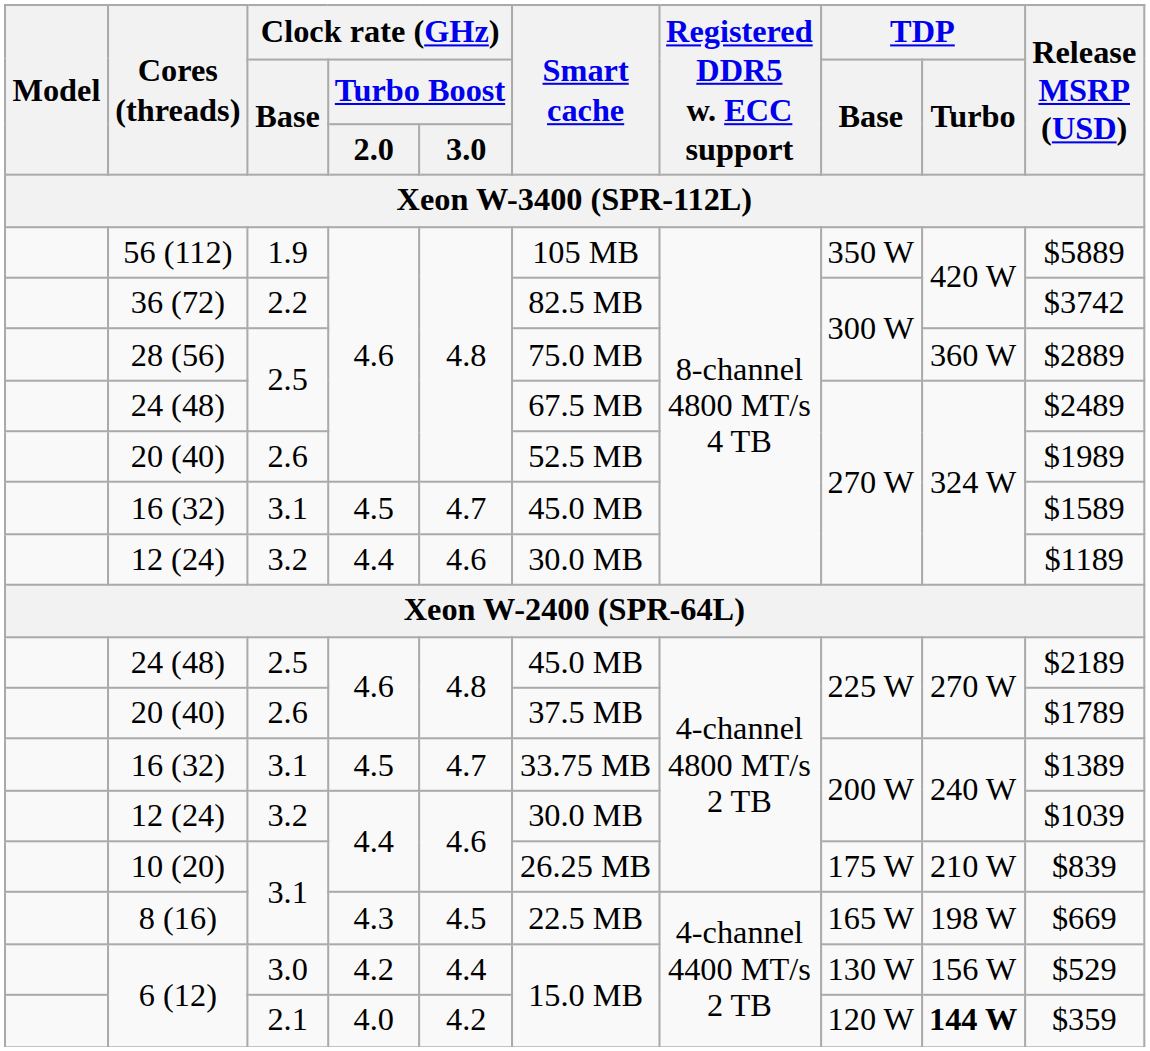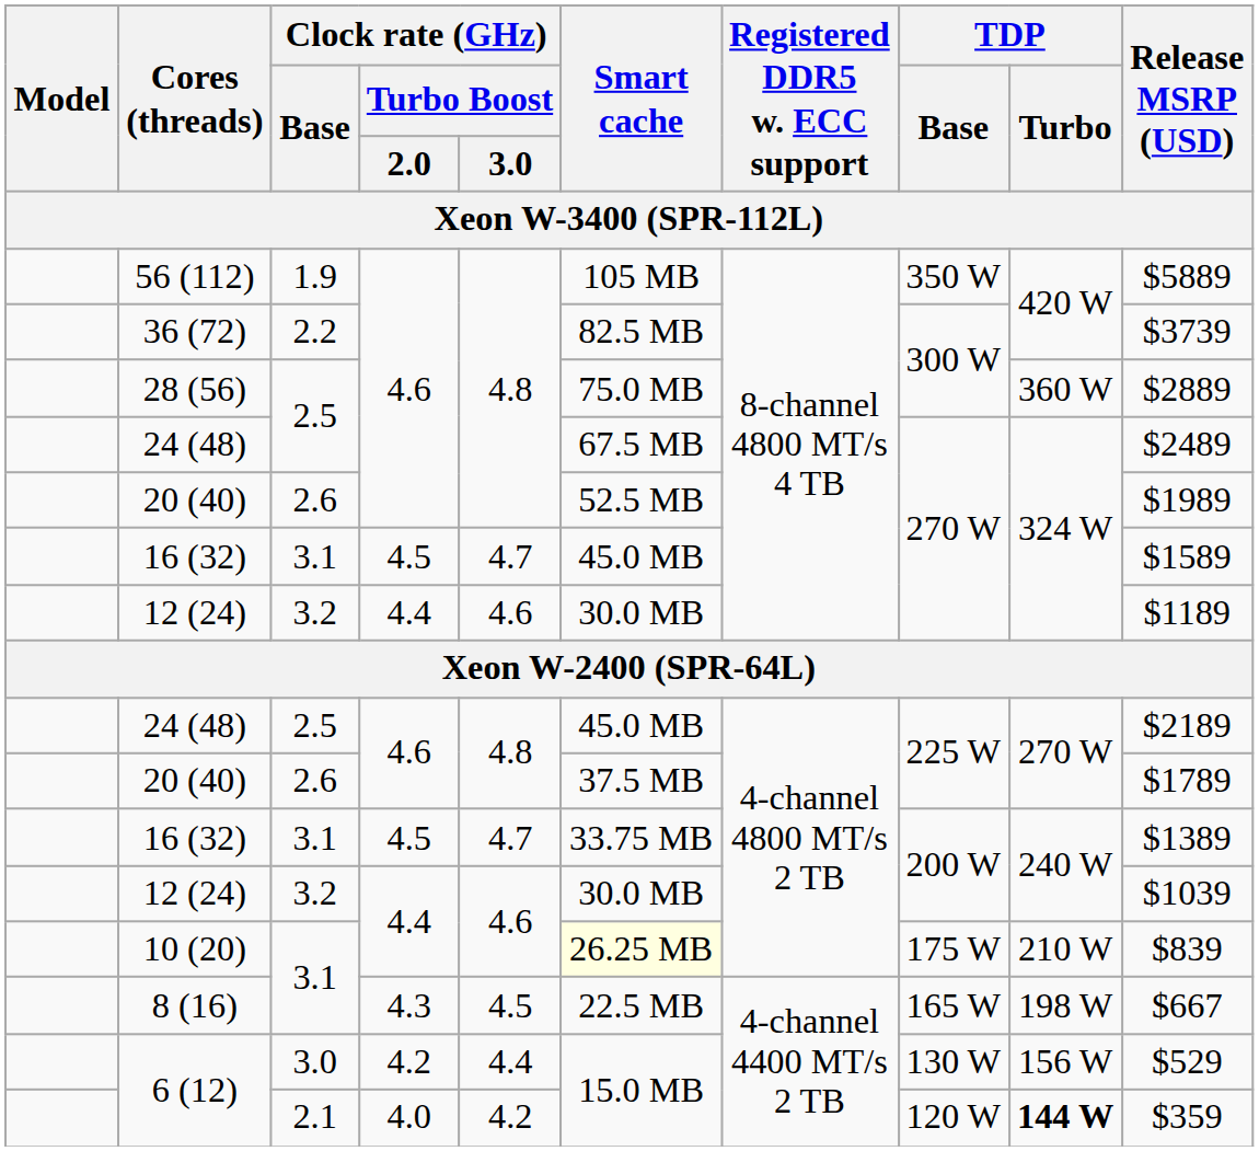 <table class="wikitable sortable" style="text-align:center;">
 <tr style="line-height:120%">
 <th rowspan="3">Model</th>
 <th rowspan="3">Cores<br>(threads)</th>
 <th colspan="3">Clock rate (<a href='#'>GHz</a>)</th>
 <th rowspan="3"><a href='#'>Smart<br>cache</a></th>
 <th rowspan="3"><a href='#'>Registered</a><br><a href='#'>DDR5</a><br>w. <a href='#'>ECC</a><br>support</th>
 <th colspan="2"><a href='#'>TDP</a></th>
 <th rowspan="3">Release<br><a href='#'>MSRP</a><br>(<a href='#'>USD</a>)</th>
 </tr>
 <tr>
 <th rowspan="2">Base</th>
 <th colspan="2"><a href='#'>Turbo Boost</a></th>
 <th rowspan="2">Base</th>
 <th rowspan="2">Turbo</th>
 </tr>
 <tr>
 <th>2.0</th>
 <th>3.0</th>
 </tr>
 <tr>
 <th colspan="10">Xeon W-3400 (SPR-112L)</th>
 </tr>
 <tr>
 <td></td>
 <td>56 (112)</td>
 <td>1.9</td>
 <td rowspan="5">4.6</td>
 <td rowspan="5">4.8</td>
 <td>105 MB</td>
 <td rowspan="7">8-channel<br>4800 MT/s<br>4 TB</td>
 <td>350 W</td>
 <td rowspan="2">420 W</td>
 <td>$5889</td>
 </tr>
 <tr>
 <td></td>
 <td>36 (72)</td>
 <td>2.2</td>
 <td>82.5 MB</td>
 <td rowspan="2">300 W</td>
-<td>$3742</td>
+<td>$3739</td>
 </tr>
 <tr>
 <td></td>
 <td>28 (56)</td>
 <td rowspan="2">2.5</td>
 <td>75.0 MB</td>
 <td>360 W</td>
 <td>$2889</td>
 </tr>
 <tr>
 <td></td>
 <td>24 (48)</td>
 <td>67.5 MB</td>
 <td rowspan="4">270 W</td>
 <td rowspan="4">324 W</td>
 <td>$2489</td>
 </tr>
 <tr>
 <td></td>
 <td>20 (40)</td>
 <td>2.6</td>
 <td>52.5 MB</td>
 <td>$1989</td>
 </tr>
 <tr>
 <td></td>
 <td>16 (32)</td>
 <td>3.1</td>
 <td>4.5</td>
 <td>4.7</td>
 <td>45.0 MB</td>
 <td>$1589</td>
 </tr>
 <tr>
 <td></td>
 <td>12 (24)</td>
 <td>3.2</td>
 <td>4.4</td>
 <td>4.6</td>
 <td>30.0 MB</td>
 <td>$1189</td>
 </tr>
 <tr>
 <th colspan="10">Xeon W-2400 (SPR-64L)</th>
 </tr>
 <tr>
 <td></td>
 <td>24 (48)</td>
 <td>2.5</td>
 <td rowspan="2">4.6</td>
 <td rowspan="2">4.8</td>
 <td>45.0 MB</td>
 <td rowspan="5">4-channel<br>4800 MT/s<br>2 TB</td>
 <td rowspan="2">225 W</td>
 <td rowspan="2">270 W</td>
 <td>$2189</td>
 </tr>
 <tr>
 <td></td>
 <td>20 (40)</td>
 <td>2.6</td>
 <td>37.5 MB</td>
 <td>$1789</td>
 </tr>
 <tr>
 <td></td>
 <td>16 (32)</td>
 <td>3.1</td>
 <td>4.5</td>
 <td>4.7</td>
 <td>33.75 MB</td>
 <td rowspan="2">200 W</td>
 <td rowspan="2">240 W</td>
 <td>$1389</td>
 </tr>
 <tr>
 <td></td>
 <td>12 (24)</td>
 <td>3.2</td>
 <td rowspan="2">4.4</td>
 <td rowspan="2">4.6</td>
 <td>30.0 MB</td>
 <td>$1039</td>
 </tr>
 <tr>
 <td></td>
 <td>10 (20)</td>
 <td rowspan="2">3.1</td>
-<td>26.25 MB</td>
+<td style="background: lightyellow;">26.25 MB</td>
 <td>175 W</td>
 <td>210 W</td>
 <td>$839</td>
 </tr>
 <tr>
 <td></td>
 <td>8 (16)</td>
 <td>4.3</td>
 <td>4.5</td>
 <td>22.5 MB</td>
 <td rowspan="3">4-channel<br>4400 MT/s<br>2 TB</td>
 <td>165 W</td>
 <td>198 W</td>
-<td>$669</td>
+<td>$667</td>
 </tr>
 <tr>
 <td></td>
 <td rowspan="2">6 (12)</td>
 <td>3.0</td>
 <td>4.2</td>
 <td>4.4</td>
 <td rowspan="2">15.0 MB</td>
 <td>130 W</td>
 <td>156 W</td>
 <td>$529</td>
 </tr>
 <tr>
 <td></td>
 <td>2.1</td>
 <td>4.0</td>
 <td>4.2</td>
 <td>120 W</td>
 <td><strong>144 W</strong></td>
 <td>$359</td>
 </tr>
 </table>
